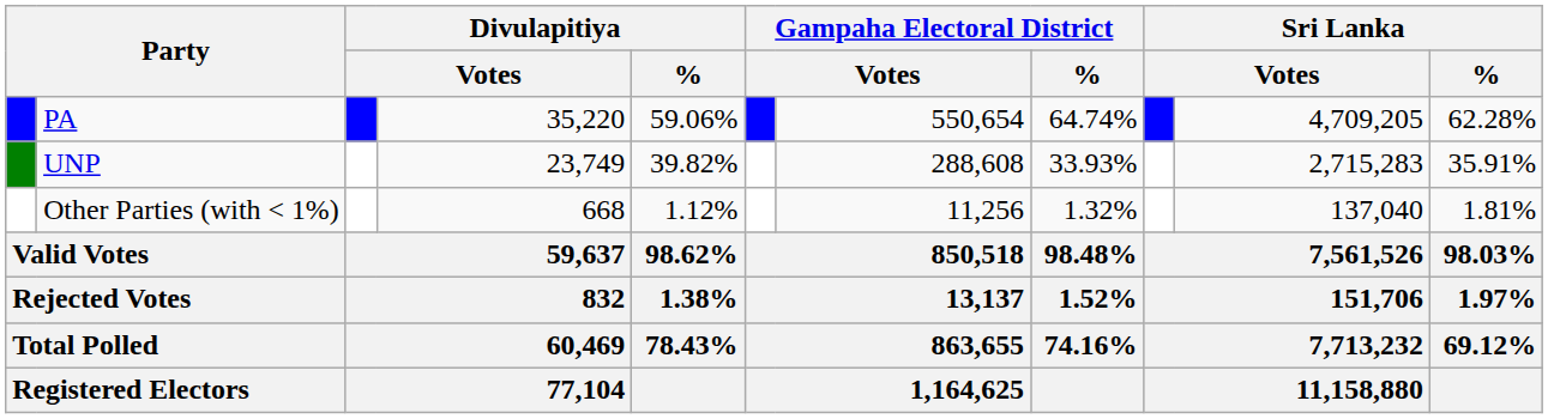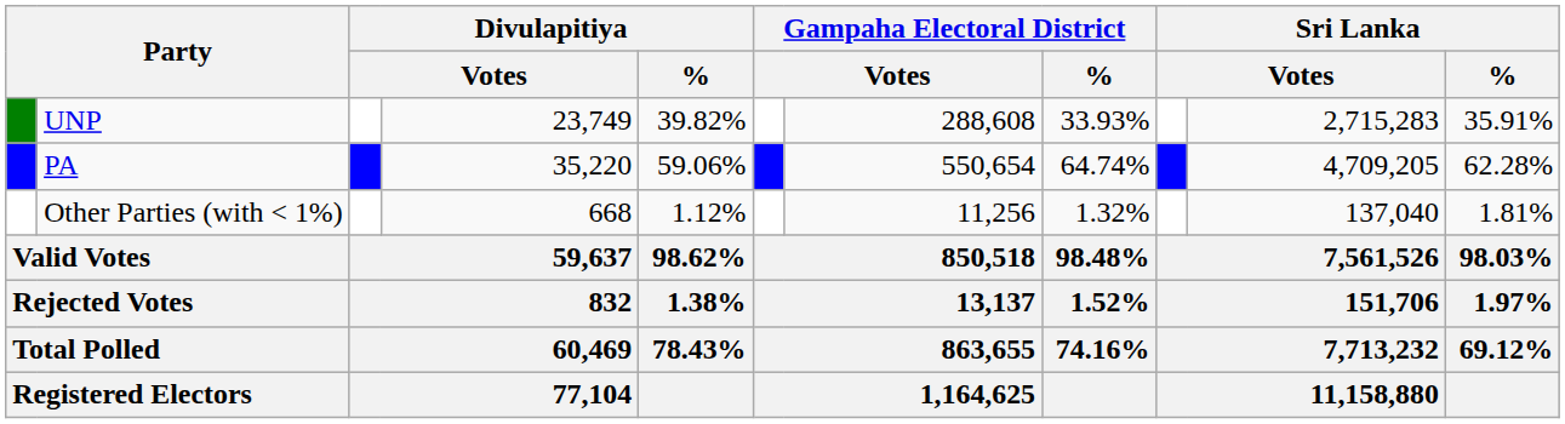 <table class="wikitable">
 <tr>
 <th colspan="2" width="144px"rowspan="2">Party</th>
 <th colspan="3" width="216px">Divulapitiya</th>
 <th colspan="3" width="216px"><a href='#'>Gampaha Electoral District</a></th>
 <th colspan="3" width="216px">Sri Lanka</th>
 </tr>
 <tr>
 <th colspan="2" width="144px">Votes</th>
 <th>%</th>
 <th colspan="2" width="144px">Votes</th>
 <th>%</th>
 <th colspan="2" width="144px">Votes</th>
 <th>%</th>
 </tr>
 <tr>
+<td style="background-color:green;" width="10px"></td>
+<td style="text-align:left;"><a href='#'>UNP</a></td>
+<td style="background-color:white;" width="10px"></td>
+<td style="text-align:right;">23,749</td>
+<td style="text-align:right;">39.82%</td>
+<td style="background-color:white;" width="10px"></td>
+<td style="text-align:right;">288,608</td>
+<td style="text-align:right;">33.93%</td>
+<td style="background-color:white;" width="10px"></td>
+<td style="text-align:right;">2,715,283</td>
+<td style="text-align:right;">35.91%</td>
+</tr>
+<tr>
 <td style="background-color:blue;" width="10px"></td>
 <td style="text-align:left;"><a href='#'>PA</a></td>
 <td style="background-color:blue;" width="10px"></td>
 <td style="text-align:right;">35,220</td>
 <td style="text-align:right;">59.06%</td>
 <td style="background-color:blue;" width="10px"></td>
 <td style="text-align:right;">550,654</td>
 <td style="text-align:right;">64.74%</td>
 <td style="background-color:blue;" width="10px"></td>
 <td style="text-align:right;">4,709,205</td>
 <td style="text-align:right;">62.28%</td>
-</tr>
-<tr>
-<td style="background-color:green;" width="10px"></td>
-<td style="text-align:left;"><a href='#'>UNP</a></td>
-<td style="background-color:white;" width="10px"></td>
-<td style="text-align:right;">23,749</td>
-<td style="text-align:right;">39.82%</td>
-<td style="background-color:white;" width="10px"></td>
-<td style="text-align:right;">288,608</td>
-<td style="text-align:right;">33.93%</td>
-<td style="background-color:white;" width="10px"></td>
-<td style="text-align:right;">2,715,283</td>
-<td style="text-align:right;">35.91%</td>
 </tr>
 <tr>
 <td style="background-color:white;" width="10px"></td>
 <td style="text-align:left;">Other Parties (with < 1%)</td>
 <td style="background-color:white;" width="10px"></td>
 <td style="text-align:right;">668</td>
 <td style="text-align:right;">1.12%</td>
 <td style="background-color:white;" width="10px"></td>
 <td style="text-align:right;">11,256</td>
 <td style="text-align:right;">1.32%</td>
 <td style="background-color:white;" width="10px"></td>
 <td style="text-align:right;">137,040</td>
 <td style="text-align:right;">1.81%</td>
 </tr>
 <tr>
 <th colspan="2" width="144px"style="text-align:left;">Valid Votes</th>
 <th style="text-align:right;"colspan="2" width="144px">59,637</th>
 <th style="text-align:right;">98.62%</th>
 <th style="text-align:right;"colspan="2" width="144px">850,518</th>
 <th style="text-align:right;">98.48%</th>
 <th style="text-align:right;"colspan="2" width="144px">7,561,526</th>
 <th style="text-align:right;">98.03%</th>
 </tr>
 <tr>
 <th colspan="2" width="144px"style="text-align:left;">Rejected Votes</th>
 <th style="text-align:right;"colspan="2" width="144px">832</th>
 <th style="text-align:right;">1.38%</th>
 <th style="text-align:right;"colspan="2" width="144px">13,137</th>
 <th style="text-align:right;">1.52%</th>
 <th style="text-align:right;"colspan="2" width="144px">151,706</th>
 <th style="text-align:right;">1.97%</th>
 </tr>
 <tr>
 <th colspan="2" width="144px"style="text-align:left;">Total Polled</th>
 <th style="text-align:right;"colspan="2" width="144px">60,469</th>
 <th style="text-align:right;">78.43%</th>
 <th style="text-align:right;"colspan="2" width="144px">863,655</th>
 <th style="text-align:right;">74.16%</th>
 <th style="text-align:right;"colspan="2" width="144px">7,713,232</th>
 <th style="text-align:right;">69.12%</th>
 </tr>
 <tr>
 <th colspan="2" width="144px"style="text-align:left;">Registered Electors</th>
 <th style="text-align:right;"colspan="2" width="144px">77,104</th>
 <th></th>
 <th style="text-align:right;"colspan="2" width="144px">1,164,625</th>
 <th></th>
 <th style="text-align:right;"colspan="2" width="144px">11,158,880</th>
 <th></th>
 </tr>
 </table>
